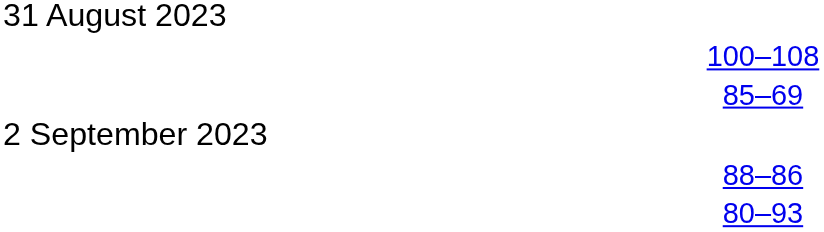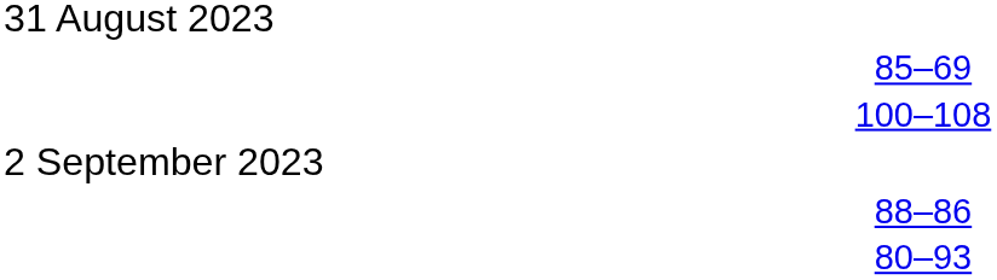 <table style="width:100%;" cellspacing="1">
 <tr>
 <th width=25%></th>
 <th width=2%></th>
 <th width=6%></th>
 <th width=2%></th>
 <th width=25%></th>
 </tr>
 <tr>
 <td>31 August 2023</td>
 </tr>
 <tr style=font-size:90%>
 <td align=right></td>
 <td></td>
-<td align=center><a href='#'>100–108</a></td>
+<td align=center><a href='#'>85–69</a></td>
 <td></td>
 <td></td>
 <td></td>
 </tr>
 <tr style=font-size:90%>
 <td align=right></td>
 <td></td>
-<td align=center><a href='#'>85–69</a></td>
+<td align=center><a href='#'>100–108</a></td>
 <td></td>
 <td></td>
 <td></td>
 </tr>
 <tr>
 <td>2 September 2023</td>
 </tr>
 <tr style=font-size:90%>
 <td align=right></td>
 <td></td>
 <td align=center><a href='#'>88–86</a></td>
 <td></td>
 <td></td>
 <td></td>
 </tr>
 <tr style=font-size:90%>
 <td align=right></td>
 <td></td>
 <td align=center><a href='#'>80–93</a></td>
 <td></td>
 <td></td>
 <td></td>
 </tr>
 </table>
